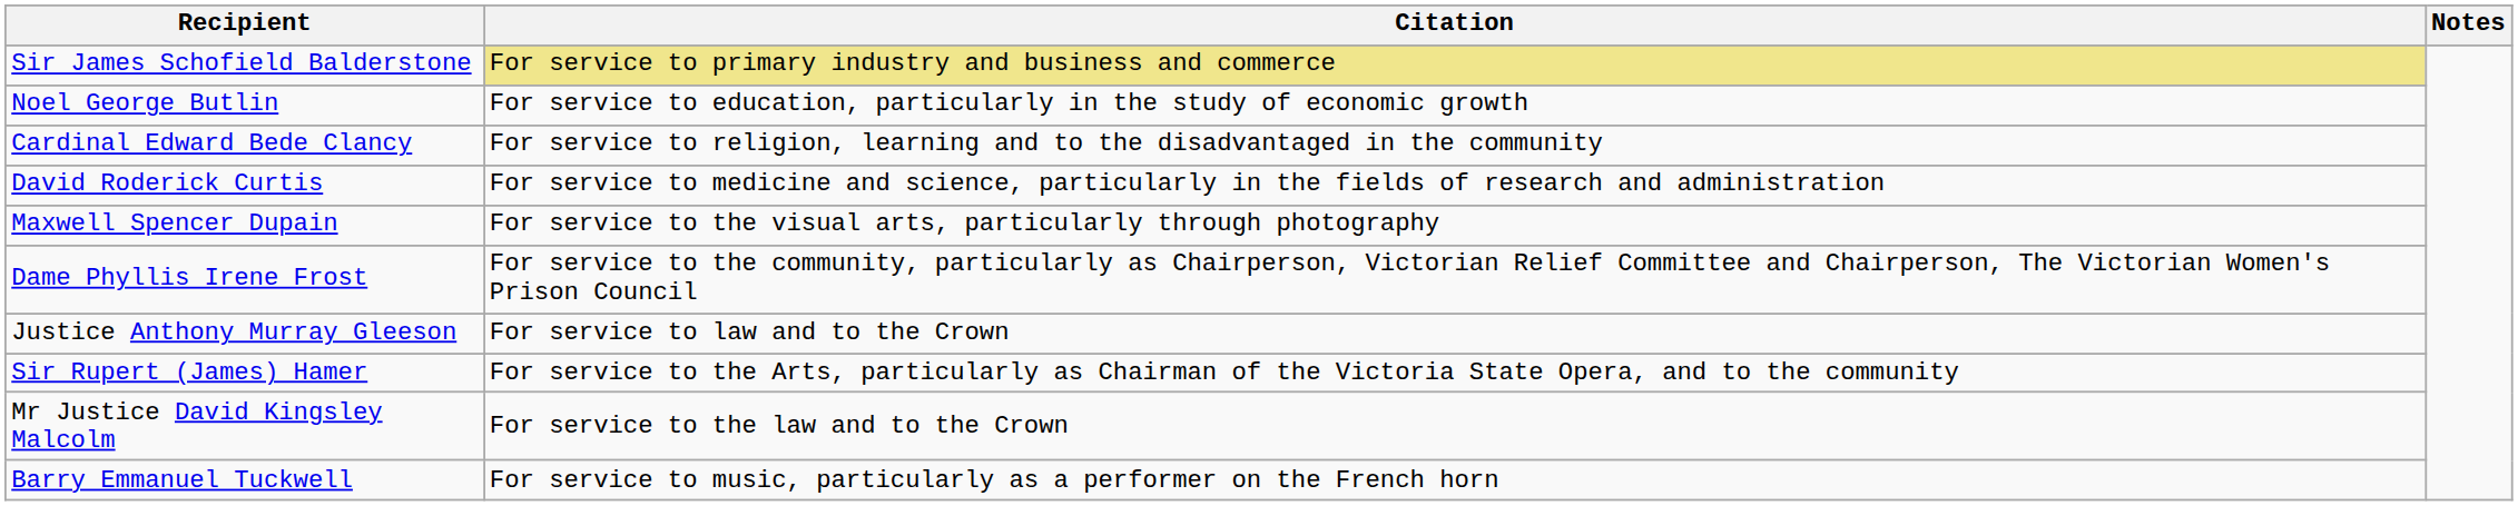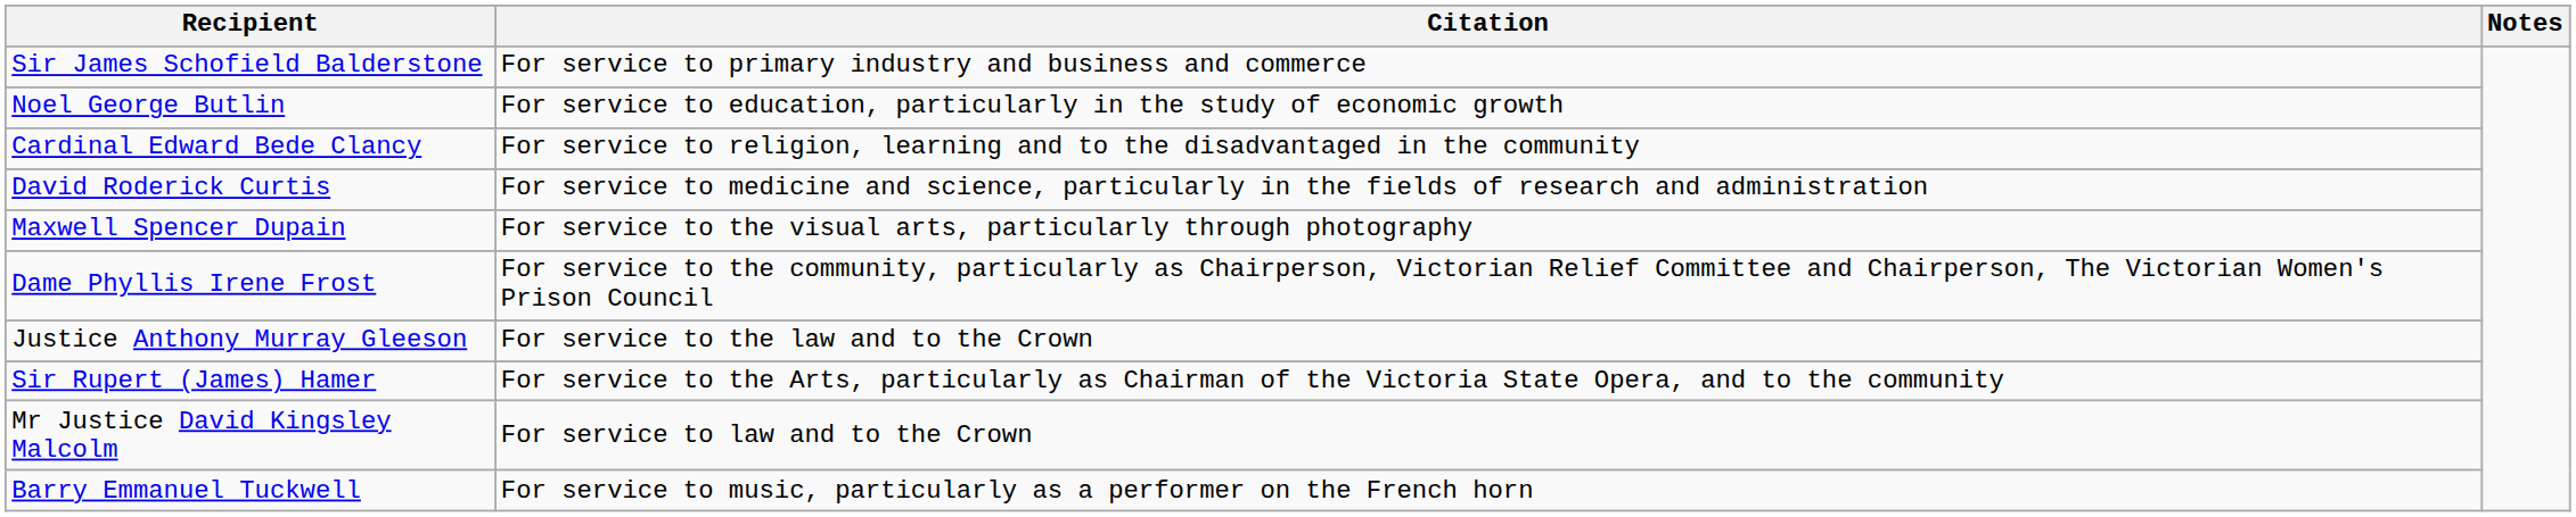 <table class="wikitable" style="font-size:95%;">
 <tr>
 <th>Recipient</th>
 <th>Citation</th>
 <th>Notes</th>
 </tr>
 <tr>
 <td><a href='#'>Sir James Schofield Balderstone</a></td>
-<td style="background: khaki;">For service to primary industry and business and commerce</td>
+<td>For service to primary industry and business and commerce</td>
 <td rowspan=10></td>
 </tr>
 <tr>
 <td> <a href='#'>Noel George Butlin</a></td>
 <td>For service to education, particularly in the study of economic growth</td>
 </tr>
 <tr>
 <td><a href='#'>Cardinal Edward Bede Clancy</a> </td>
 <td>For service to religion, learning and to the disadvantaged in the community</td>
 </tr>
 <tr>
 <td> <a href='#'>David Roderick Curtis</a></td>
 <td>For service to medicine and science, particularly in the fields of research and administration</td>
 </tr>
 <tr>
 <td><a href='#'>Maxwell Spencer Dupain</a> </td>
 <td>For service to the visual arts, particularly through photography</td>
 </tr>
 <tr>
 <td><a href='#'>Dame Phyllis Irene Frost</a> </td>
 <td>For service to the community, particularly as Chairperson, Victorian Relief Committee and Chairperson, The Victorian Women's Prison Council</td>
 </tr>
 <tr>
 <td>Justice <a href='#'>Anthony Murray Gleeson</a> </td>
-<td>For service to law and to the Crown</td>
+<td>For service to the law and to the Crown</td>
 </tr>
 <tr>
 <td><a href='#'>Sir Rupert (James) Hamer</a> </td>
 <td>For service to the Arts, particularly as Chairman of the Victoria State Opera, and to the community</td>
 </tr>
 <tr>
 <td>Mr Justice <a href='#'>David Kingsley Malcolm</a> </td>
-<td>For service to the law and to the Crown</td>
+<td>For service to law and to the Crown</td>
 </tr>
 <tr>
 <td><a href='#'>Barry Emmanuel Tuckwell</a> </td>
 <td>For service to music, particularly as a performer on the French horn</td>
 </tr>
 </table>
